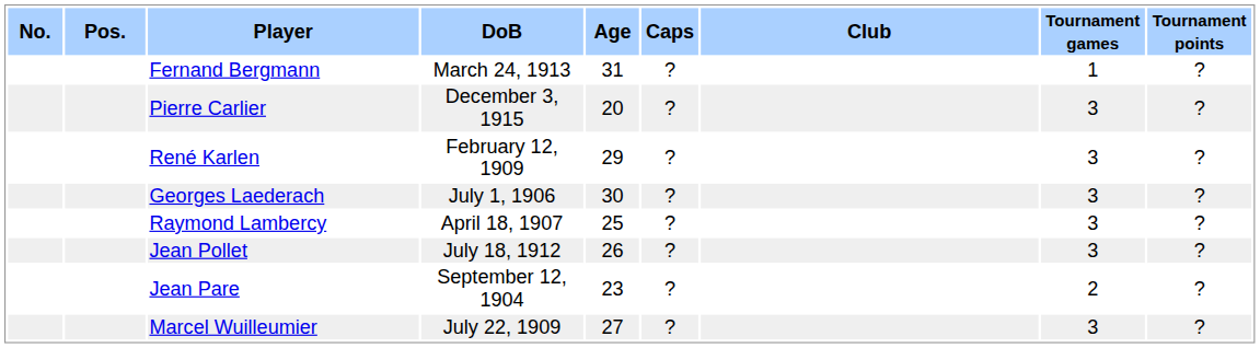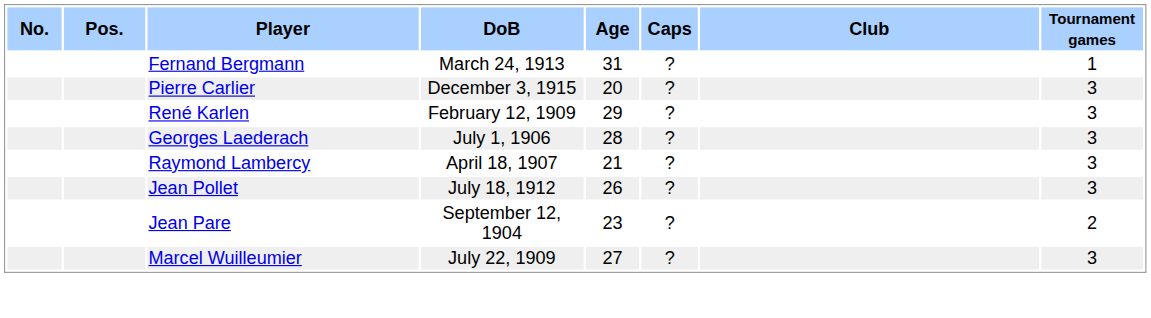 <table border="0"  style="width:80%; border:1px solid #999; background:#fff; text-align:center;">
 <tr style="text-align:center; background:#aad0ff;">
 <th width=4%>No.</th>
 <th width=6%>Pos.</th>
 <th width=20%>Player</th>
 <th width=12%>DoB</th>
 <th width=4%>Age</th>
 <th width=4%>Caps</th>
 <th width=25%>Club</th>
 <th width=6%><small>Tournament<br>games</small></th>
-<th width=6%><small>Tournament<br>points</small></th>
 </tr>
 <tr>
 <td></td>
 <td></td>
 <td align="left"><a href='#'>Fernand Bergmann</a></td>
 <td>March 24, 1913</td>
 <td>31</td>
 <td>?</td>
 <td align="left"></td>
 <td>1</td>
-<td>?</td>
 </tr>
 <tr style="background:#efefef;">
 <td></td>
 <td></td>
 <td align="left"><a href='#'>Pierre Carlier</a></td>
 <td>December 3, 1915</td>
 <td>20</td>
 <td>?</td>
 <td align="left"></td>
 <td>3</td>
-<td>?</td>
 </tr>
 <tr>
 <td></td>
 <td></td>
 <td align="left"><a href='#'>René Karlen</a></td>
 <td>February 12, 1909</td>
 <td>29</td>
 <td>?</td>
 <td align="left"></td>
 <td>3</td>
-<td>?</td>
 </tr>
 <tr style="background:#efefef;">
 <td></td>
 <td></td>
 <td align="left"><a href='#'>Georges Laederach</a></td>
 <td>July 1, 1906</td>
-<td>30</td>
+<td>28</td>
 <td>?</td>
 <td align="left"></td>
 <td>3</td>
-<td>?</td>
 </tr>
 <tr>
 <td></td>
 <td></td>
 <td align="left"><a href='#'>Raymond Lambercy</a></td>
 <td>April 18, 1907</td>
-<td>25</td>
+<td>21</td>
 <td>?</td>
 <td align="left"></td>
 <td>3</td>
-<td>?</td>
 </tr>
 <tr style="background:#efefef;">
 <td></td>
 <td></td>
 <td align="left"><a href='#'>Jean Pollet</a></td>
 <td>July 18, 1912</td>
 <td>26</td>
 <td>?</td>
 <td align="left"></td>
 <td>3</td>
-<td>?</td>
 </tr>
 <tr>
 <td></td>
 <td></td>
 <td align="left"><a href='#'>Jean Pare</a></td>
 <td>September 12, 1904</td>
 <td>23</td>
 <td>?</td>
 <td align="left"></td>
 <td>2</td>
-<td>?</td>
 </tr>
 <tr style="background:#efefef;">
 <td></td>
 <td></td>
 <td align="left"><a href='#'>Marcel Wuilleumier</a></td>
 <td>July 22, 1909</td>
 <td>27</td>
 <td>?</td>
 <td align="left"></td>
 <td>3</td>
-<td>?</td>
 </tr>
 </table>
